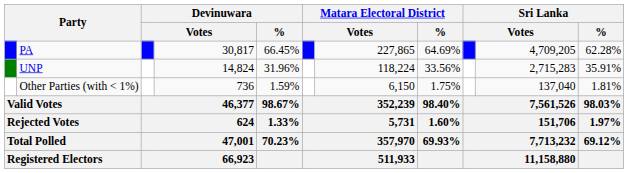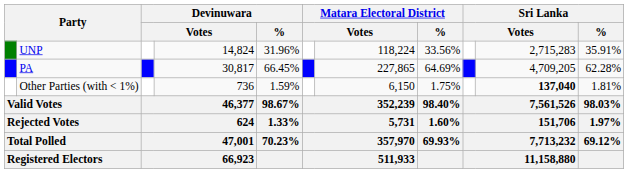 <table class="wikitable">
 <tr>
 <th colspan="2" width="144px"rowspan="2">Party</th>
 <th colspan="3" width="216px">Devinuwara</th>
 <th colspan="3" width="216px"><a href='#'>Matara Electoral District</a></th>
 <th colspan="3" width="216px">Sri Lanka</th>
 </tr>
 <tr>
 <th colspan="2" width="144px">Votes</th>
 <th>%</th>
 <th colspan="2" width="144px">Votes</th>
 <th>%</th>
 <th colspan="2" width="144px">Votes</th>
 <th>%</th>
 </tr>
 <tr>
+<td style="background-color:green;" width="10px"></td>
+<td style="text-align:left;"><a href='#'>UNP</a></td>
+<td style="background-color:white;" width="10px"></td>
+<td style="text-align:right;">14,824</td>
+<td style="text-align:right;">31.96%</td>
+<td style="background-color:white;" width="10px"></td>
+<td style="text-align:right;">118,224</td>
+<td style="text-align:right;">33.56%</td>
+<td style="background-color:white;" width="10px"></td>
+<td style="text-align:right;">2,715,283</td>
+<td style="text-align:right;">35.91%</td>
+</tr>
+<tr>
 <td style="background-color:blue;" width="10px"></td>
 <td style="text-align:left;"><a href='#'>PA</a></td>
 <td style="background-color:blue;" width="10px"></td>
 <td style="text-align:right;">30,817</td>
 <td style="text-align:right;">66.45%</td>
 <td style="background-color:blue;" width="10px"></td>
 <td style="text-align:right;">227,865</td>
 <td style="text-align:right;">64.69%</td>
 <td style="background-color:blue;" width="10px"></td>
 <td style="text-align:right;">4,709,205</td>
 <td style="text-align:right;">62.28%</td>
 </tr>
 <tr>
-<td style="background-color:green;" width="10px"></td>
-<td style="text-align:left;"><a href='#'>UNP</a></td>
-<td style="background-color:white;" width="10px"></td>
-<td style="text-align:right;">14,824</td>
-<td style="text-align:right;">31.96%</td>
-<td style="background-color:white;" width="10px"></td>
-<td style="text-align:right;">118,224</td>
-<td style="text-align:right;">33.56%</td>
-<td style="background-color:white;" width="10px"></td>
-<td style="text-align:right;">2,715,283</td>
-<td style="text-align:right;">35.91%</td>
-</tr>
-<tr>
 <td style="background-color:white;" width="10px"></td>
 <td style="text-align:left;">Other Parties (with < 1%)</td>
 <td style="background-color:white;" width="10px"></td>
 <td style="text-align:right;">736</td>
 <td style="text-align:right;">1.59%</td>
 <td style="background-color:white;" width="10px"></td>
 <td style="text-align:right;">6,150</td>
 <td style="text-align:right;">1.75%</td>
 <td style="background-color:white;" width="10px"></td>
-<td style="text-align:right;">137,040</td>
+<td style="text-align:right;"><strong>137,040</strong></td>
 <td style="text-align:right;">1.81%</td>
 </tr>
 <tr>
 <th colspan="2" width="144px"style="text-align:left;">Valid Votes</th>
 <th style="text-align:right;"colspan="2" width="144px">46,377</th>
 <th style="text-align:right;">98.67%</th>
 <th style="text-align:right;"colspan="2" width="144px">352,239</th>
 <th style="text-align:right;">98.40%</th>
 <th style="text-align:right;"colspan="2" width="144px">7,561,526</th>
 <th style="text-align:right;">98.03%</th>
 </tr>
 <tr>
 <th colspan="2" width="144px"style="text-align:left;">Rejected Votes</th>
 <th style="text-align:right;"colspan="2" width="144px">624</th>
 <th style="text-align:right;">1.33%</th>
 <th style="text-align:right;"colspan="2" width="144px">5,731</th>
 <th style="text-align:right;">1.60%</th>
 <th style="text-align:right;"colspan="2" width="144px">151,706</th>
 <th style="text-align:right;">1.97%</th>
 </tr>
 <tr>
 <th colspan="2" width="144px"style="text-align:left;">Total Polled</th>
 <th style="text-align:right;"colspan="2" width="144px">47,001</th>
 <th style="text-align:right;">70.23%</th>
 <th style="text-align:right;"colspan="2" width="144px">357,970</th>
 <th style="text-align:right;">69.93%</th>
 <th style="text-align:right;"colspan="2" width="144px">7,713,232</th>
 <th style="text-align:right;">69.12%</th>
 </tr>
 <tr>
 <th colspan="2" width="144px"style="text-align:left;">Registered Electors</th>
 <th style="text-align:right;"colspan="2" width="144px">66,923</th>
 <th></th>
 <th style="text-align:right;"colspan="2" width="144px">511,933</th>
 <th></th>
 <th style="text-align:right;"colspan="2" width="144px">11,158,880</th>
 <th></th>
 </tr>
 </table>
